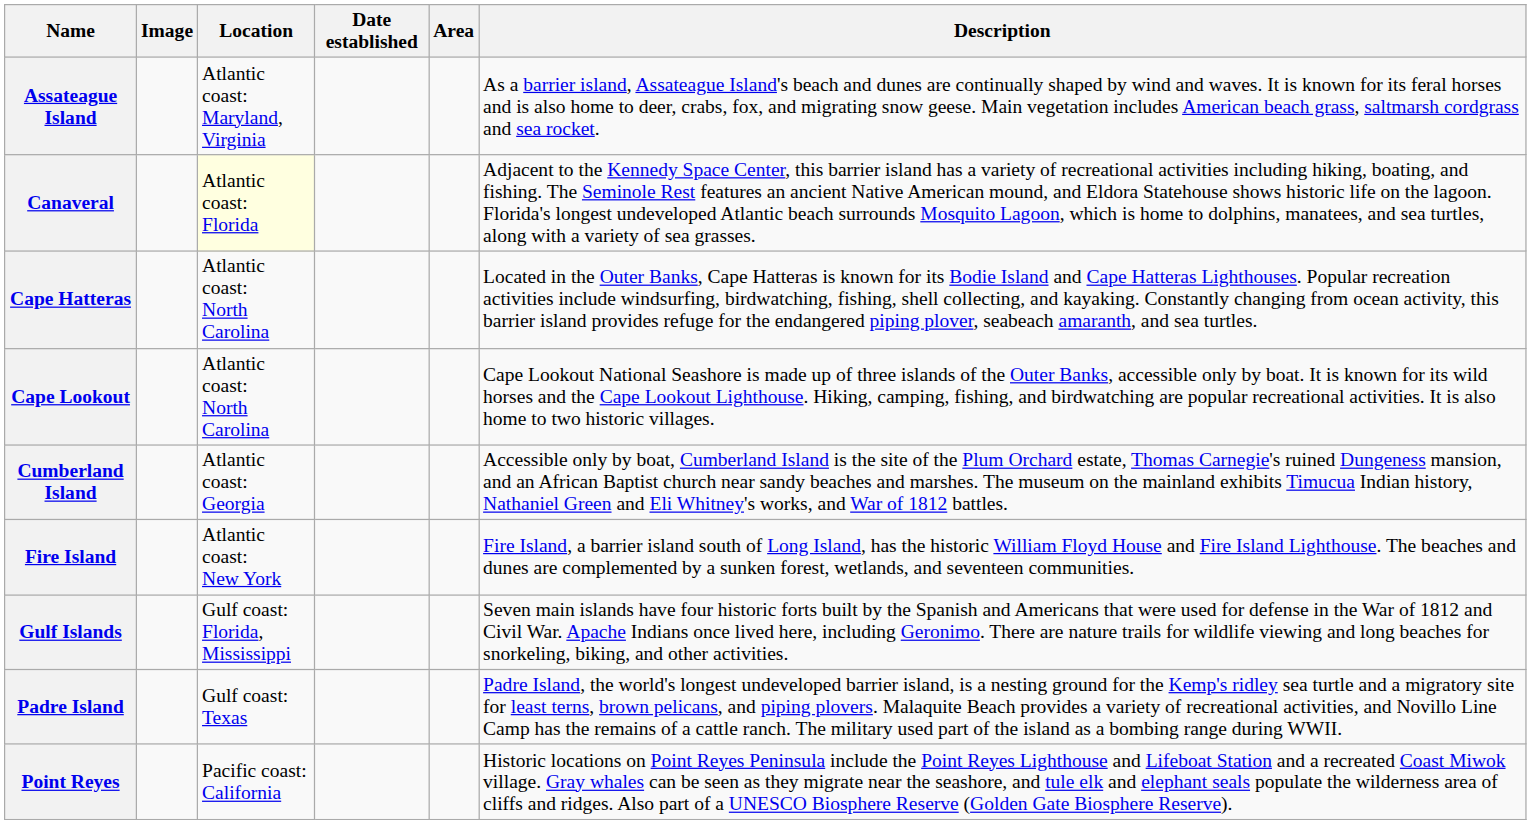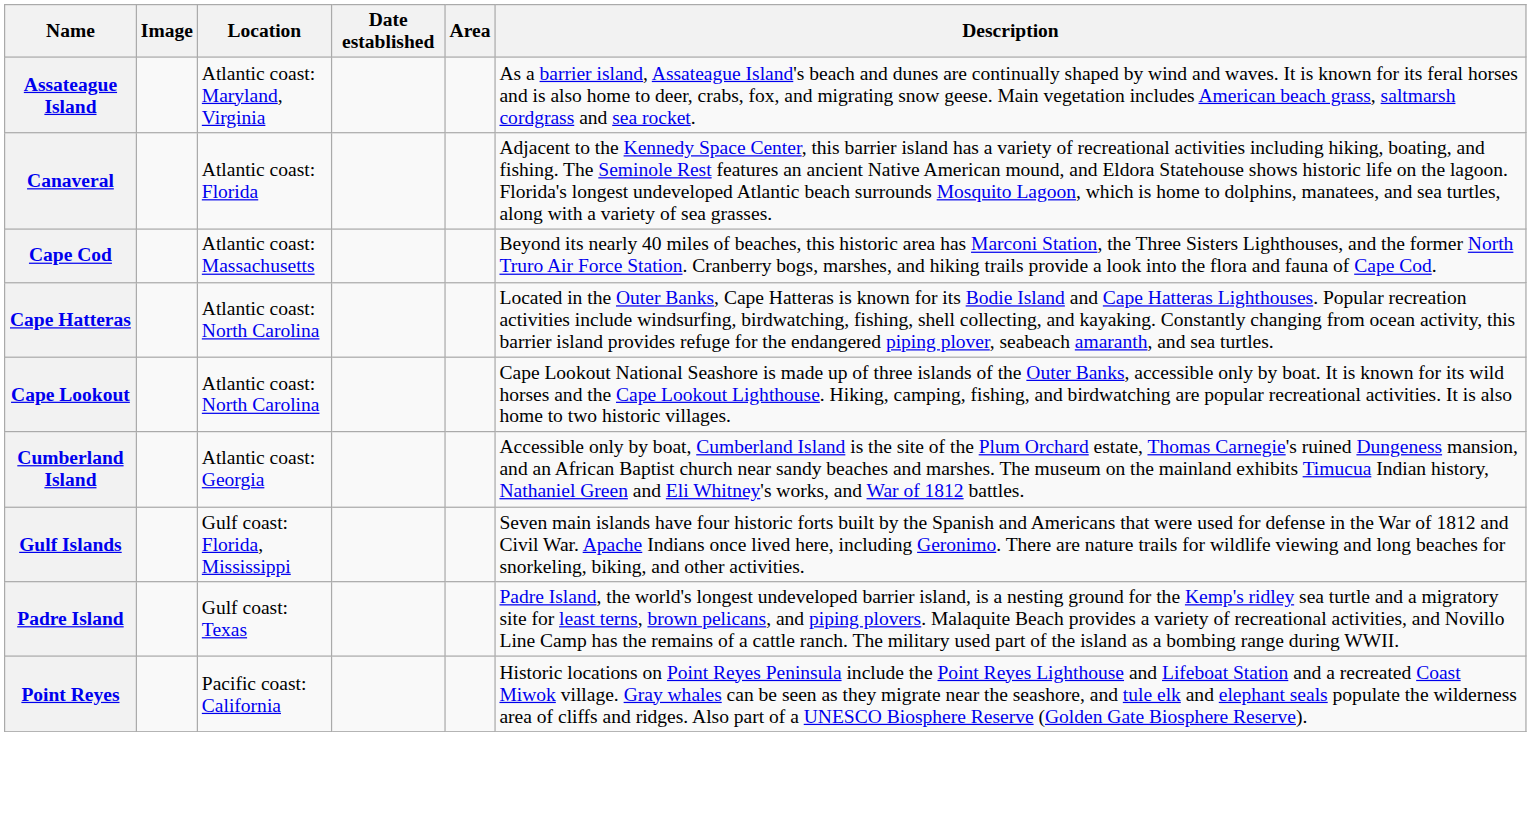 <table class="wikitable sortable plainrowheaders">
 <tr>
 <th scope="col">Name</th>
 <th scope="col" class="unsortable">Image</th>
 <th scope="col">Location</th>
 <th scope="col">Date established</th>
 <th scope="col">Area</th>
 <th scope="col" class="unsortable">Description</th>
 </tr>
 <tr>
 <th scope="row"><a href='#'>Assateague Island</a></th>
 <td></td>
 <td>Atlantic coast: <br><a href='#'>Maryland</a>, <a href='#'>Virginia</a><br><small></small></td>
 <td></td>
 <td></td>
 <td>As a <a href='#'>barrier island</a>, <a href='#'>Assateague Island</a>'s beach and dunes are continually shaped by wind and waves. It is known for its feral horses and is also home to deer, crabs, fox, and migrating snow geese. Main vegetation includes <a href='#'>American beach grass</a>, <a href='#'>saltmarsh cordgrass</a> and <a href='#'>sea rocket</a>.</td>
 </tr>
 <tr>
 <th scope="row"><a href='#'>Canaveral</a></th>
 <td></td>
-<td style="background: lightyellow;">Atlantic coast: <br><a href='#'>Florida</a><br><small></small></td>
+<td>Atlantic coast: <br><a href='#'>Florida</a><br><small></small></td>
 <td></td>
 <td></td>
 <td>Adjacent to the <a href='#'>Kennedy Space Center</a>, this barrier island has a variety of recreational activities including hiking, boating, and fishing. The <a href='#'>Seminole Rest</a> features an ancient Native American mound, and Eldora Statehouse shows historic life on the lagoon. Florida's longest undeveloped Atlantic beach surrounds <a href='#'>Mosquito Lagoon</a>, which is home to dolphins, manatees, and sea turtles, along with a variety of sea grasses.</td>
+</tr>
+<tr>
+<th scope="row"><a href='#'>Cape Cod</a></th>
+<td></td>
+<td>Atlantic coast: <br><a href='#'>Massachusetts</a><br><small></small></td>
+<td></td>
+<td></td>
+<td>Beyond its nearly 40 miles of beaches, this historic area has <a href='#'>Marconi Station</a>, the Three Sisters Lighthouses, and the former <a href='#'>North Truro Air Force Station</a>. Cranberry bogs, marshes, and hiking trails provide a look into the flora and fauna of <a href='#'>Cape Cod</a>.</td>
 </tr>
 <tr>
 <th scope="row"><a href='#'>Cape Hatteras</a></th>
 <td></td>
 <td>Atlantic coast: <br><a href='#'>North Carolina</a><br><small></small></td>
 <td></td>
 <td></td>
 <td>Located in the <a href='#'>Outer Banks</a>, Cape Hatteras is known for its <a href='#'>Bodie Island</a> and <a href='#'>Cape Hatteras Lighthouses</a>. Popular recreation activities include windsurfing, birdwatching, fishing, shell collecting, and kayaking. Constantly changing from ocean activity, this barrier island provides refuge for the endangered <a href='#'>piping plover</a>, seabeach <a href='#'>amaranth</a>, and sea turtles.</td>
 </tr>
 <tr>
 <th scope="row"><a href='#'>Cape Lookout</a></th>
 <td></td>
 <td>Atlantic coast: <br><a href='#'>North Carolina</a><br><small></small></td>
 <td></td>
 <td></td>
 <td>Cape Lookout National Seashore is made up of three islands of the <a href='#'>Outer Banks</a>, accessible only by boat. It is known for its wild horses and the <a href='#'>Cape Lookout Lighthouse</a>. Hiking, camping, fishing, and birdwatching are popular recreational activities. It is also home to two historic villages.</td>
 </tr>
 <tr>
 <th scope="row"><a href='#'>Cumberland Island</a></th>
 <td></td>
 <td>Atlantic coast: <br><a href='#'>Georgia</a><br><small></small></td>
 <td></td>
 <td></td>
 <td>Accessible only by boat, <a href='#'>Cumberland Island</a> is the site of the <a href='#'>Plum Orchard</a> estate, <a href='#'>Thomas Carnegie</a>'s ruined <a href='#'>Dungeness</a> mansion, and an African Baptist church near sandy beaches and marshes. The museum on the mainland exhibits <a href='#'>Timucua</a> Indian history, <a href='#'>Nathaniel Green</a> and <a href='#'>Eli Whitney</a>'s works, and <a href='#'>War of 1812</a> battles.</td>
 </tr>
 <tr>
-<th scope="row"><a href='#'>Fire Island</a></th>
-<td></td>
-<td>Atlantic coast: <br><a href='#'>New York</a><br><small></small></td>
-<td></td>
-<td></td>
-<td><a href='#'>Fire Island</a>, a barrier island south of <a href='#'>Long Island</a>, has the historic <a href='#'>William Floyd House</a> and <a href='#'>Fire Island Lighthouse</a>. The beaches and dunes are complemented by a sunken forest, wetlands, and seventeen communities.</td>
-</tr>
-<tr>
 <th scope="row"><a href='#'>Gulf Islands</a></th>
 <td></td>
 <td>Gulf coast: <br><a href='#'>Florida</a>, <a href='#'>Mississippi</a><br><small></small></td>
 <td></td>
 <td></td>
 <td>Seven main islands have four historic forts built by the Spanish and Americans that were used for defense in the War of 1812 and Civil War. <a href='#'>Apache</a> Indians once lived here, including <a href='#'>Geronimo</a>. There are nature trails for wildlife viewing and long beaches for snorkeling, biking, and other activities.</td>
 </tr>
 <tr>
 <th scope="row"><a href='#'>Padre Island</a></th>
 <td></td>
 <td>Gulf coast: <br><a href='#'>Texas</a><br><small></small></td>
 <td></td>
 <td></td>
 <td><a href='#'>Padre Island</a>, the world's longest undeveloped barrier island, is a nesting ground for the <a href='#'>Kemp's ridley</a> sea turtle and a migratory site for <a href='#'>least terns</a>, <a href='#'>brown pelicans</a>, and <a href='#'>piping plovers</a>. Malaquite Beach provides a variety of recreational activities, and Novillo Line Camp has the remains of a cattle ranch. The military used part of the island as a bombing range during WWII.</td>
 </tr>
 <tr>
 <th scope="row"><a href='#'>Point Reyes</a></th>
 <td></td>
 <td>Pacific coast: <br><a href='#'>California</a><br><small></small></td>
 <td></td>
 <td></td>
 <td>Historic locations on <a href='#'>Point Reyes Peninsula</a> include the <a href='#'>Point Reyes Lighthouse</a> and <a href='#'>Lifeboat Station</a> and a recreated <a href='#'>Coast Miwok</a> village. <a href='#'>Gray whales</a> can be seen as they migrate near the seashore, and <a href='#'>tule elk</a> and <a href='#'>elephant seals</a> populate the wilderness area of cliffs and ridges. Also part of a <a href='#'>UNESCO Biosphere Reserve</a> (<a href='#'>Golden Gate Biosphere Reserve</a>). </td>
 </tr>
 </table>
